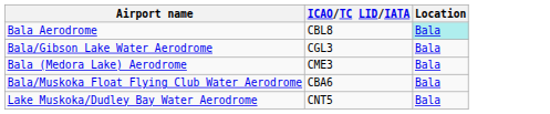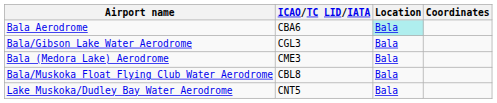 <table class="wikitable sortable" style="width:auto;">
 <tr>
 <th width="*">Airport name</th>
 <th width="*"><a href='#'>ICAO</a>/<a href='#'>TC</a> <a href='#'>LID</a>/<a href='#'>IATA</a></th>
 <th width="*">Location</th>
+<th width="*">Coordinates</th>
 </tr>
 <tr>
 <td><a href='#'>Bala Aerodrome</a></td>
-<td>CBL8</td>
+<td>CBA6</td>
 <td style="background: paleturquoise;"><a href='#'>Bala</a></td>
+<td></td>
 </tr>
 <tr>
 <td><a href='#'>Bala/Gibson Lake Water Aerodrome</a></td>
 <td>CGL3</td>
 <td><a href='#'>Bala</a></td>
+<td></td>
 </tr>
 <tr>
 <td><a href='#'>Bala (Medora Lake) Aerodrome</a></td>
 <td>CME3</td>
 <td><a href='#'>Bala</a></td>
+<td></td>
 </tr>
 <tr>
 <td><a href='#'>Bala/Muskoka Float Flying Club Water Aerodrome</a></td>
-<td>CBA6</td>
+<td>CBL8</td>
 <td><a href='#'>Bala</a></td>
+<td></td>
 </tr>
 <tr>
 <td><a href='#'>Lake Muskoka/Dudley Bay Water Aerodrome</a></td>
 <td>CNT5</td>
 <td><a href='#'>Bala</a></td>
+<td></td>
 </tr>
 </table>
